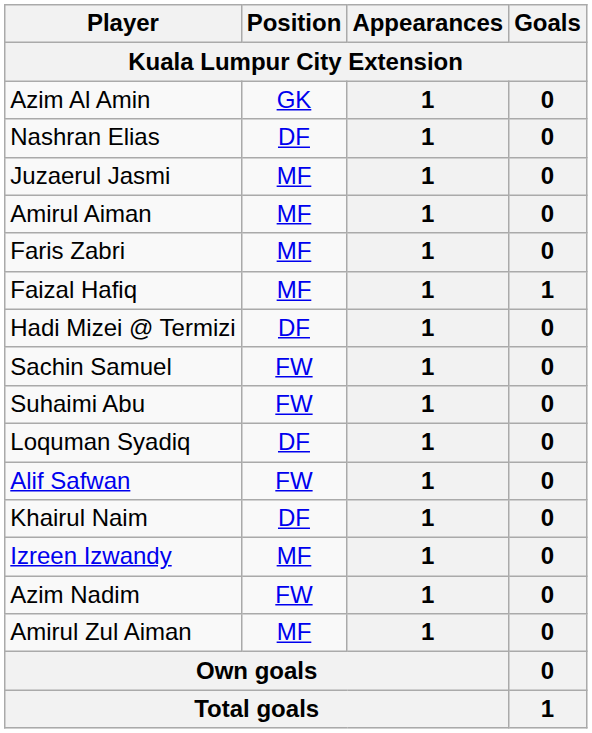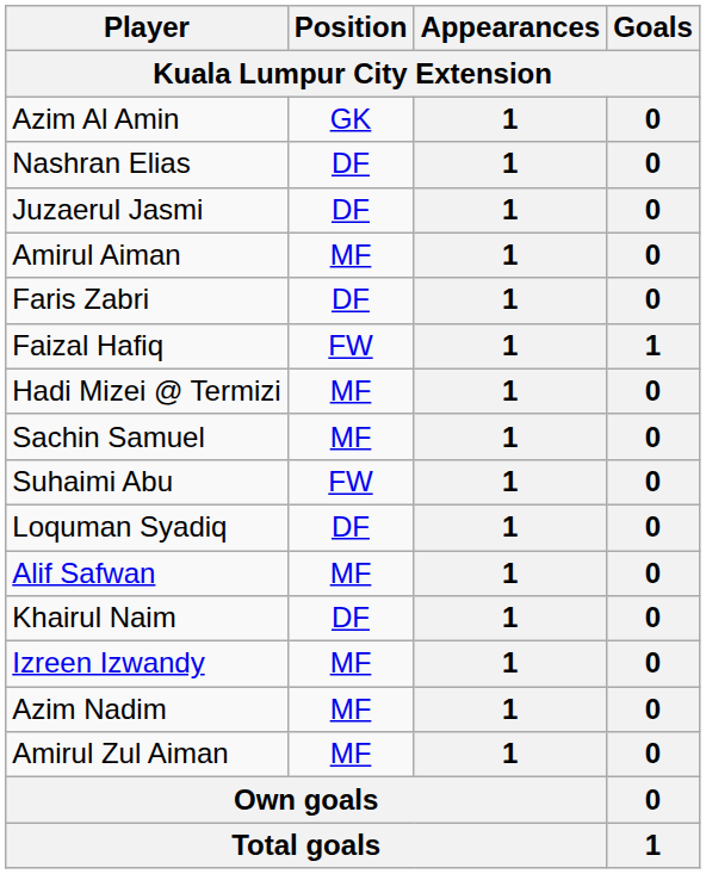 <table class="wikitable" style="text-align:center">
 <tr>
 <th>Player</th>
 <th>Position</th>
 <th>Appearances</th>
 <th>Goals</th>
 </tr>
 <tr>
 <th colspan=5>Kuala Lumpur City Extension</th>
 </tr>
 <tr>
 <td align=left> Azim Al Amin</td>
 <td><a href='#'>GK</a></td>
 <th>1</th>
 <th>0</th>
 </tr>
 <tr>
 <td align=left> Nashran Elias</td>
 <td><a href='#'>DF</a></td>
 <th>1</th>
 <th>0</th>
 </tr>
 <tr>
 <td align=left> Juzaerul Jasmi</td>
-<td><a href='#'>MF</a></td>
+<td><a href='#'>DF</a></td>
 <th>1</th>
 <th>0</th>
 </tr>
 <tr>
 <td align=left> Amirul Aiman</td>
 <td><a href='#'>MF</a></td>
 <th>1</th>
 <th>0</th>
 </tr>
 <tr>
 <td align=left> Faris Zabri</td>
+<td><a href='#'>DF</a></td>
+<th>1</th>
+<th>0</th>
+</tr>
+<tr>
+<td align=left> Faizal Hafiq</td>
+<td><a href='#'>FW</a></td>
+<th>1</th>
+<th>1</th>
+</tr>
+<tr>
+<td align=left> Hadi Mizei @ Termizi</td>
 <td><a href='#'>MF</a></td>
 <th>1</th>
 <th>0</th>
 </tr>
 <tr>
-<td align=left> Faizal Hafiq</td>
+<td align=left> Sachin Samuel</td>
 <td><a href='#'>MF</a></td>
-<th>1</th>
-<th>1</th>
-</tr>
-<tr>
-<td align=left> Hadi Mizei @ Termizi</td>
-<td><a href='#'>DF</a></td>
-<th>1</th>
-<th>0</th>
-</tr>
-<tr>
-<td align=left> Sachin Samuel</td>
-<td><a href='#'>FW</a></td>
 <th>1</th>
 <th>0</th>
 </tr>
 <tr>
 <td align=left> Suhaimi Abu</td>
 <td><a href='#'>FW</a></td>
 <th>1</th>
 <th>0</th>
 </tr>
 <tr>
 <td align=left> Loquman Syadiq</td>
 <td><a href='#'>DF</a></td>
 <th>1</th>
 <th>0</th>
 </tr>
 <tr>
 <td align=left> <a href='#'>Alif Safwan</a></td>
-<td><a href='#'>FW</a></td>
+<td><a href='#'>MF</a></td>
 <th>1</th>
 <th>0</th>
 </tr>
 <tr>
 <td align=left> Khairul Naim</td>
 <td><a href='#'>DF</a></td>
 <th>1</th>
 <th>0</th>
 </tr>
 <tr>
 <td align=left> <a href='#'>Izreen Izwandy</a></td>
 <td><a href='#'>MF</a></td>
 <th>1</th>
 <th>0</th>
 </tr>
 <tr>
 <td align=left> Azim Nadim</td>
-<td><a href='#'>FW</a></td>
+<td><a href='#'>MF</a></td>
 <th>1</th>
 <th>0</th>
 </tr>
 <tr>
 <td align=left> Amirul Zul Aiman</td>
 <td><a href='#'>MF</a></td>
 <th>1</th>
 <th>0</th>
 </tr>
 <tr>
 <th colspan=3>Own goals</th>
 <th>0</th>
 </tr>
 <tr>
 <th colspan=3>Total goals</th>
 <th>1</th>
 </tr>
 </table>
